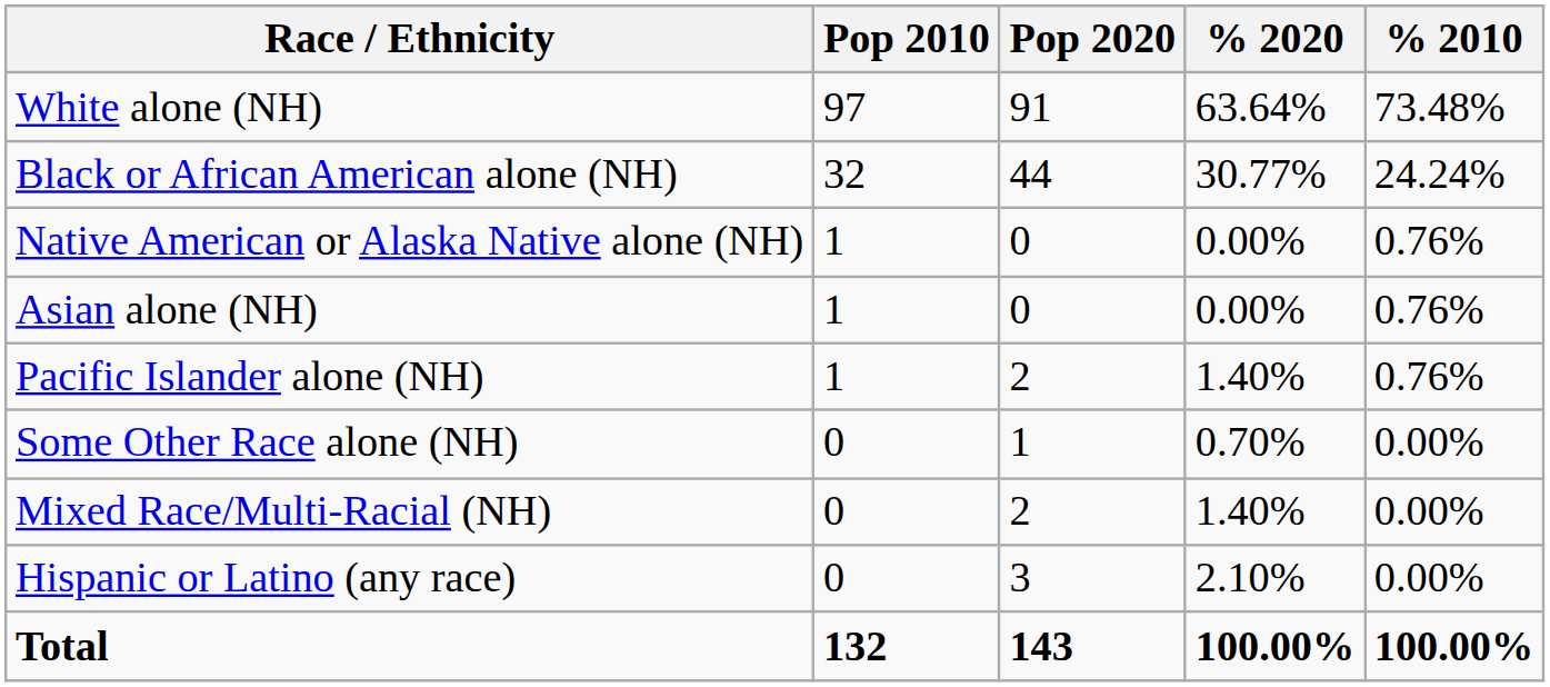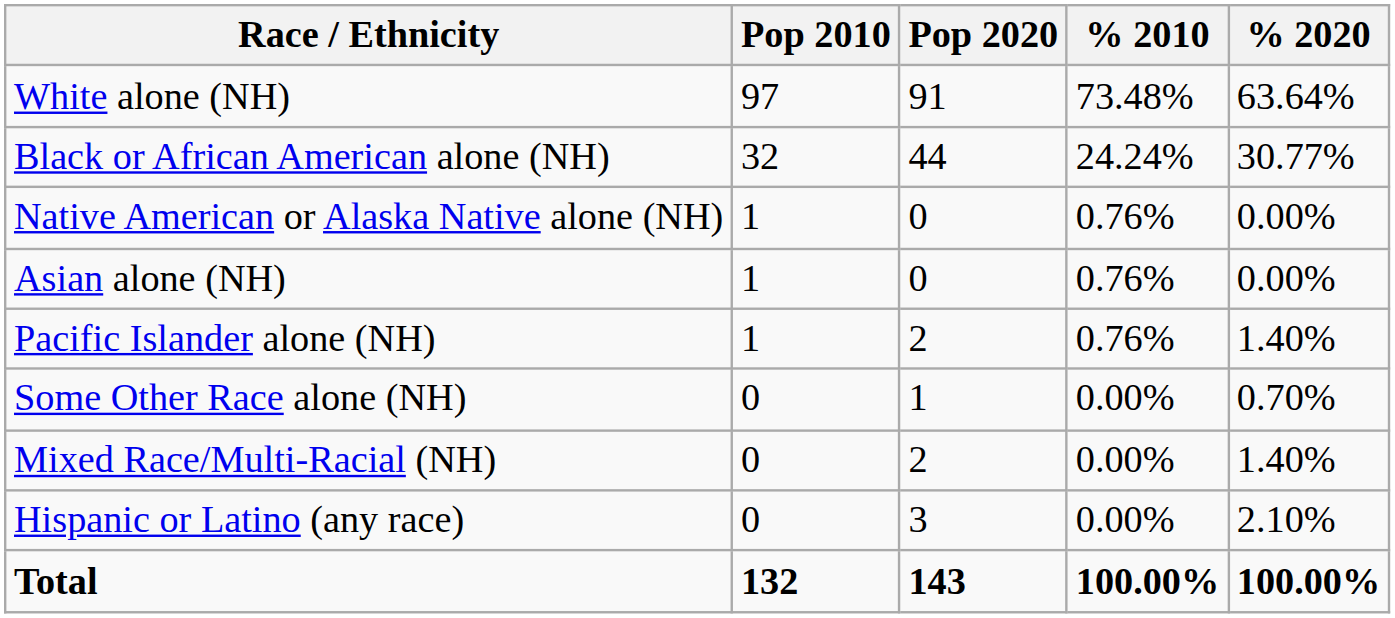 <table class="wikitable">
 <tr>
 <th>Race / Ethnicity</th>
 <th>Pop 2010</th>
 <th>Pop 2020</th>
+<th>% 2010</th>
 <th>% 2020</th>
-<th>% 2010</th>
 </tr>
 <tr>
 <td><a href='#'>White</a> alone (NH)</td>
 <td>97</td>
 <td>91</td>
+<td>73.48%</td>
 <td>63.64%</td>
-<td>73.48%</td>
 </tr>
 <tr>
 <td><a href='#'>Black or African American</a> alone (NH)</td>
 <td>32</td>
 <td>44</td>
+<td>24.24%</td>
 <td>30.77%</td>
-<td>24.24%</td>
 </tr>
 <tr>
 <td><a href='#'>Native American</a> or <a href='#'>Alaska Native</a> alone (NH)</td>
 <td>1</td>
 <td>0</td>
+<td>0.76%</td>
 <td>0.00%</td>
-<td>0.76%</td>
 </tr>
 <tr>
 <td><a href='#'>Asian</a> alone (NH)</td>
 <td>1</td>
 <td>0</td>
+<td>0.76%</td>
 <td>0.00%</td>
-<td>0.76%</td>
 </tr>
 <tr>
 <td><a href='#'>Pacific Islander</a> alone (NH)</td>
 <td>1</td>
 <td>2</td>
+<td>0.76%</td>
 <td>1.40%</td>
-<td>0.76%</td>
 </tr>
 <tr>
 <td><a href='#'>Some Other Race</a> alone (NH)</td>
 <td>0</td>
 <td>1</td>
+<td>0.00%</td>
 <td>0.70%</td>
-<td>0.00%</td>
 </tr>
 <tr>
 <td><a href='#'>Mixed Race/Multi-Racial</a> (NH)</td>
 <td>0</td>
 <td>2</td>
+<td>0.00%</td>
 <td>1.40%</td>
-<td>0.00%</td>
 </tr>
 <tr>
 <td><a href='#'>Hispanic or Latino</a> (any race)</td>
 <td>0</td>
 <td>3</td>
+<td>0.00%</td>
 <td>2.10%</td>
-<td>0.00%</td>
 </tr>
 <tr>
 <td><strong>Total</strong></td>
 <td><strong>132</strong></td>
 <td><strong>143</strong></td>
 <td><strong>100.00%</strong></td>
 <td><strong>100.00%</strong></td>
 </tr>
 </table>
